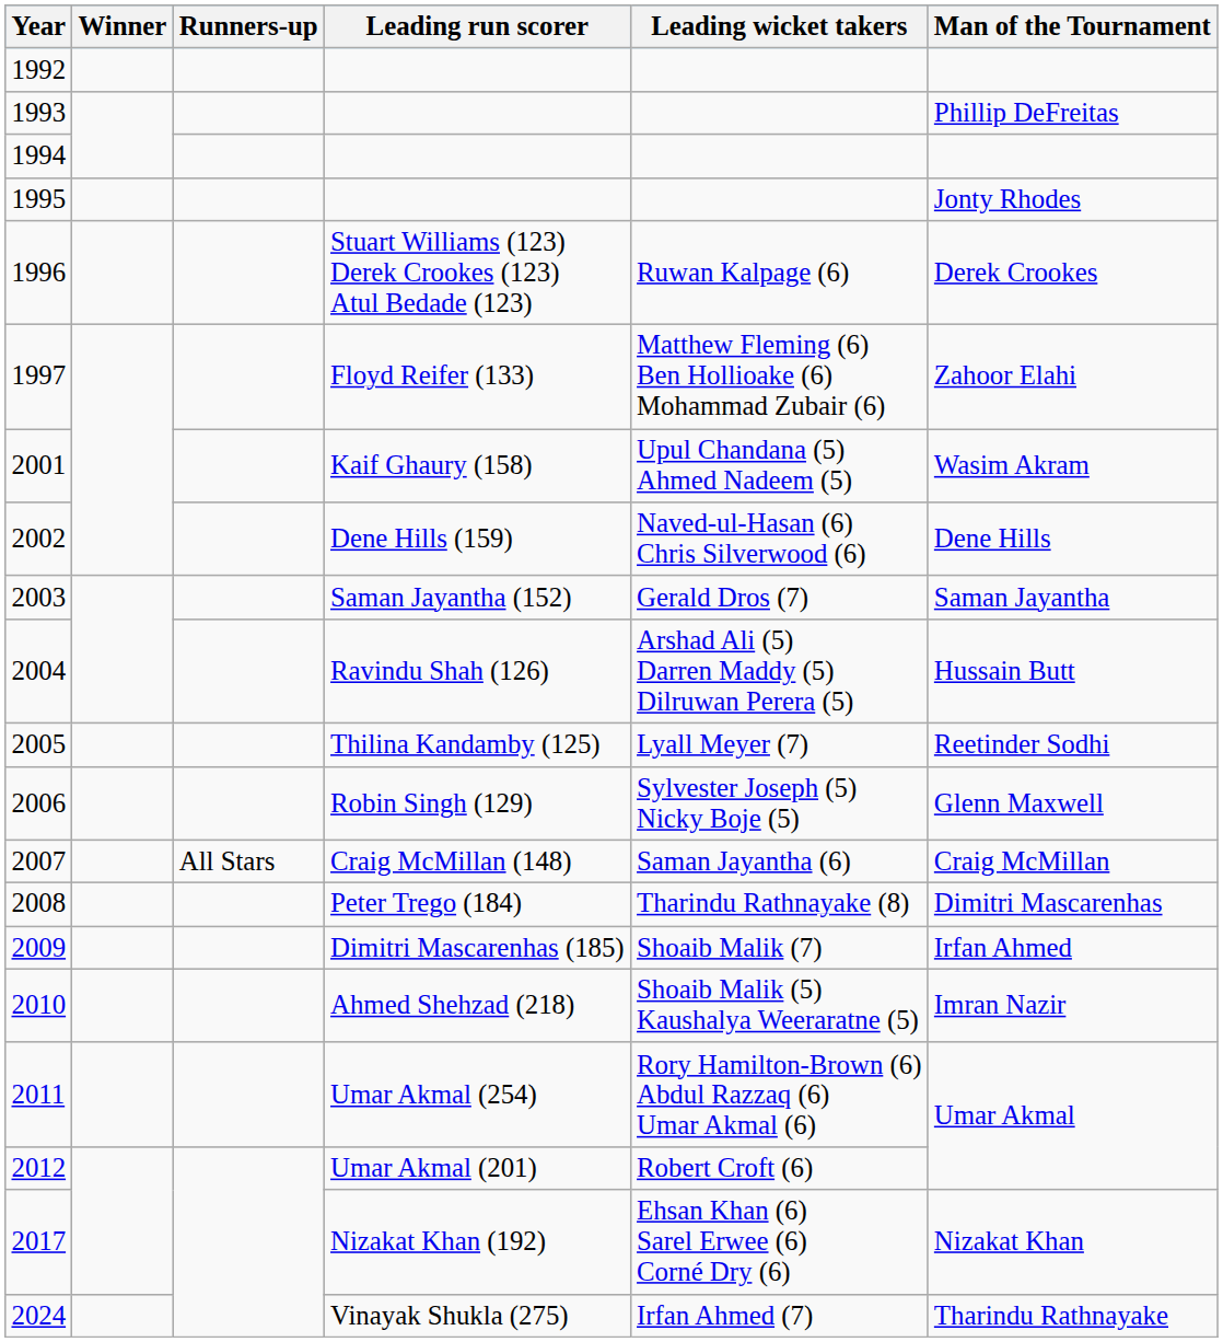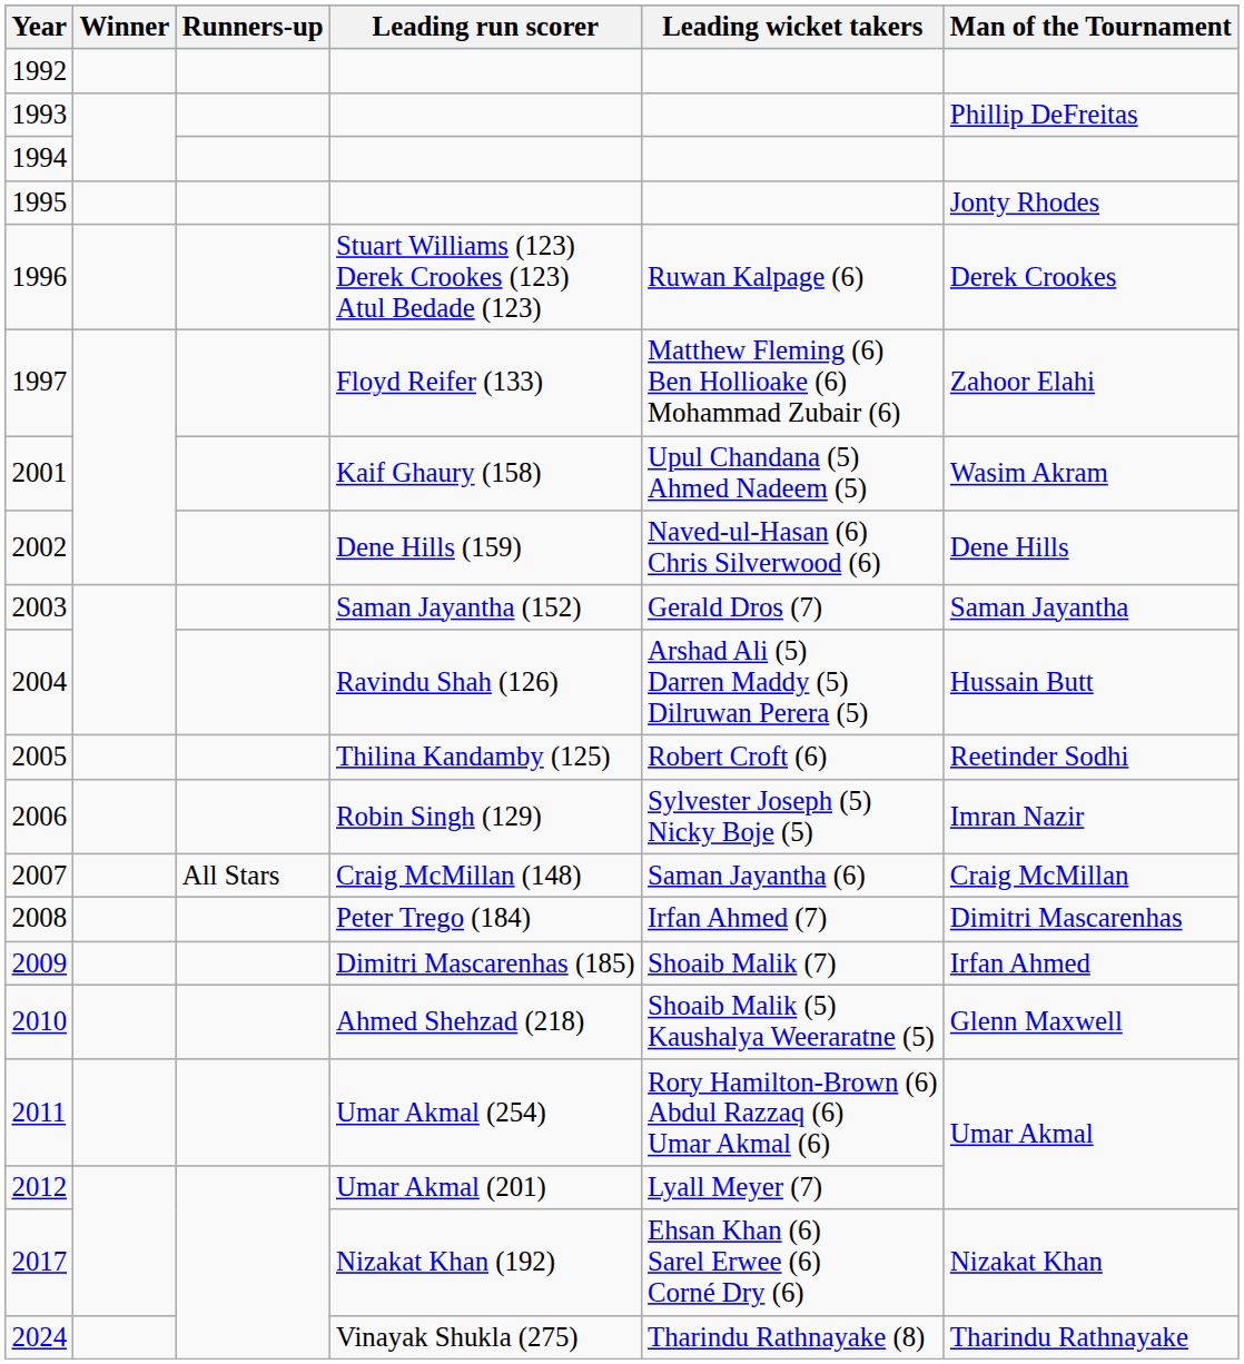 <table class="wikitable sortable"  style="text-align:left;">
 <tr style="background:#87cefa;">
 <th>Year</th>
 <th>Winner</th>
 <th>Runners-up</th>
 <th>Leading run scorer</th>
 <th>Leading wicket takers</th>
 <th>Man of the Tournament</th>
 </tr>
 <tr>
 <td>1992</td>
 <td></td>
 <td></td>
 <td></td>
 <td></td>
 <td></td>
 </tr>
 <tr>
 <td>1993</td>
 <td rowspan="2"></td>
 <td></td>
 <td></td>
 <td></td>
 <td> <a href='#'>Phillip DeFreitas</a></td>
 </tr>
 <tr>
 <td>1994</td>
 <td></td>
 <td></td>
 <td></td>
 <td></td>
 </tr>
 <tr>
 <td>1995</td>
 <td></td>
 <td></td>
 <td></td>
 <td></td>
 <td> <a href='#'>Jonty Rhodes</a></td>
 </tr>
 <tr>
 <td>1996</td>
 <td></td>
 <td></td>
 <td> <a href='#'>Stuart Williams</a> (123)<br> <a href='#'>Derek Crookes</a> (123)<br> <a href='#'>Atul Bedade</a> (123)</td>
 <td> <a href='#'>Ruwan Kalpage</a> (6)</td>
 <td> <a href='#'>Derek Crookes</a></td>
 </tr>
 <tr>
 <td>1997</td>
 <td rowspan="3"></td>
 <td></td>
 <td> <a href='#'>Floyd Reifer</a> (133)</td>
 <td> <a href='#'>Matthew Fleming</a> (6)<br> <a href='#'>Ben Hollioake</a> (6)<br> Mohammad Zubair (6)</td>
 <td> <a href='#'>Zahoor Elahi</a></td>
 </tr>
 <tr>
 <td>2001</td>
 <td></td>
 <td> <a href='#'>Kaif Ghaury</a> (158)</td>
 <td> <a href='#'>Upul Chandana</a> (5)<br> <a href='#'>Ahmed Nadeem</a> (5)</td>
 <td> <a href='#'>Wasim Akram</a></td>
 </tr>
 <tr>
 <td>2002</td>
 <td></td>
 <td> <a href='#'>Dene Hills</a> (159)</td>
 <td> <a href='#'>Naved-ul-Hasan</a> (6)<br> <a href='#'>Chris Silverwood</a> (6)</td>
 <td> <a href='#'>Dene Hills</a></td>
 </tr>
 <tr>
 <td>2003</td>
 <td rowspan="2"></td>
 <td></td>
 <td> <a href='#'>Saman Jayantha</a> (152)</td>
 <td> <a href='#'>Gerald Dros</a> (7)</td>
 <td> <a href='#'>Saman Jayantha</a></td>
 </tr>
 <tr>
 <td>2004</td>
 <td></td>
 <td> <a href='#'>Ravindu Shah</a> (126)</td>
 <td> <a href='#'>Arshad Ali</a> (5) <br> <a href='#'>Darren Maddy</a> (5) <br> <a href='#'>Dilruwan Perera</a> (5)</td>
 <td> <a href='#'>Hussain Butt</a></td>
 </tr>
 <tr>
 <td>2005</td>
 <td></td>
 <td></td>
 <td> <a href='#'>Thilina Kandamby</a> (125)</td>
-<td> <a href='#'>Lyall Meyer</a> (7)</td>
+<td> <a href='#'>Robert Croft</a> (6)</td>
 <td> <a href='#'>Reetinder Sodhi</a></td>
 </tr>
 <tr>
 <td>2006</td>
 <td></td>
 <td></td>
 <td> <a href='#'>Robin Singh</a> (129)</td>
 <td> <a href='#'>Sylvester Joseph</a> (5) <br> <a href='#'>Nicky Boje</a> (5)</td>
-<td> <a href='#'>Glenn Maxwell</a></td>
+<td> <a href='#'>Imran Nazir</a></td>
 </tr>
 <tr>
 <td>2007</td>
 <td></td>
 <td>All Stars</td>
 <td> <a href='#'>Craig McMillan</a> (148)</td>
 <td> <a href='#'>Saman Jayantha</a> (6)</td>
 <td> <a href='#'>Craig McMillan</a></td>
 </tr>
 <tr>
 <td>2008</td>
 <td></td>
 <td></td>
 <td> <a href='#'>Peter Trego</a> (184)</td>
-<td> <a href='#'>Tharindu Rathnayake</a> (8)</td>
+<td> <a href='#'>Irfan Ahmed</a> (7)</td>
 <td> <a href='#'>Dimitri Mascarenhas</a></td>
 </tr>
 <tr>
 <td><a href='#'>2009</a></td>
 <td></td>
 <td></td>
 <td> <a href='#'>Dimitri Mascarenhas</a> (185)</td>
 <td> <a href='#'>Shoaib Malik</a> (7)</td>
 <td> <a href='#'>Irfan Ahmed</a></td>
 </tr>
 <tr>
 <td><a href='#'>2010</a></td>
 <td></td>
 <td></td>
 <td> <a href='#'>Ahmed Shehzad</a> (218)</td>
 <td> <a href='#'>Shoaib Malik</a> (5) <br> <a href='#'>Kaushalya Weeraratne</a> (5)</td>
-<td> <a href='#'>Imran Nazir</a></td>
+<td> <a href='#'>Glenn Maxwell</a></td>
 </tr>
 <tr>
 <td><a href='#'>2011</a></td>
 <td></td>
 <td></td>
 <td> <a href='#'>Umar Akmal</a> (254)</td>
 <td> <a href='#'>Rory Hamilton-Brown</a> (6) <br> <a href='#'>Abdul Razzaq</a> (6) <br> <a href='#'>Umar Akmal</a> (6)</td>
 <td rowspan=2> <a href='#'>Umar Akmal</a></td>
 </tr>
 <tr>
 <td><a href='#'>2012</a></td>
 <td rowspan="2"></td>
 <td rowspan="3"></td>
 <td> <a href='#'>Umar Akmal</a> (201)</td>
-<td> <a href='#'>Robert Croft</a> (6)</td>
+<td> <a href='#'>Lyall Meyer</a> (7)</td>
 </tr>
 <tr>
 <td><a href='#'>2017</a></td>
 <td> <a href='#'>Nizakat Khan</a> (192)</td>
 <td> <a href='#'>Ehsan Khan</a> (6) <br> <a href='#'>Sarel Erwee</a> (6) <br> <a href='#'>Corné Dry</a> (6)</td>
 <td> <a href='#'>Nizakat Khan</a></td>
 </tr>
 <tr>
 <td><a href='#'>2024</a></td>
 <td></td>
 <td> Vinayak Shukla (275)</td>
-<td> <a href='#'>Irfan Ahmed</a> (7)</td>
+<td> <a href='#'>Tharindu Rathnayake</a> (8)</td>
 <td> <a href='#'>Tharindu Rathnayake</a></td>
 </tr>
 </table>
